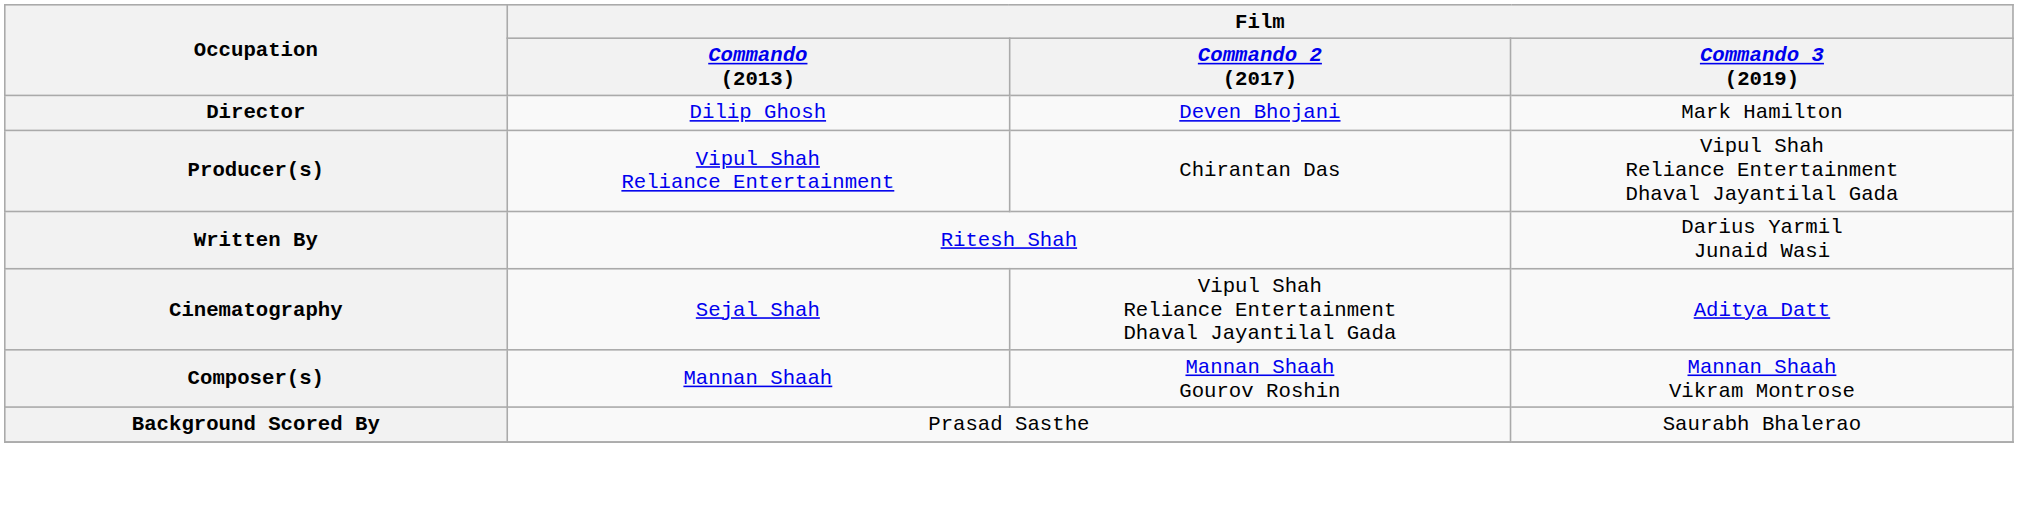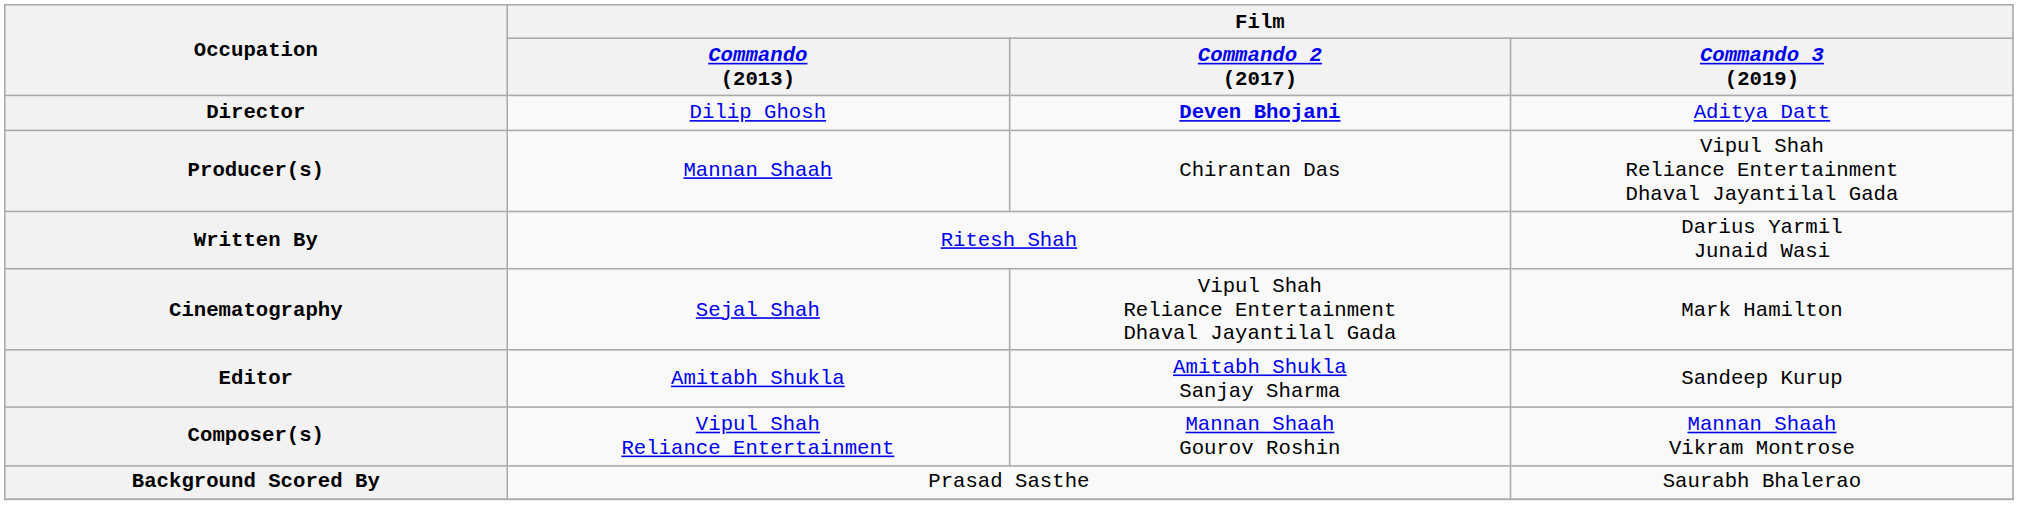 <table class="wikitable" style="text-align:center;" width="100%">
 <tr>
 <th rowspan="2">Occupation</th>
 <th colspan="3">Film</th>
 </tr>
 <tr>
 <th style="width:25%;"><em><a href='#'>Commando</a></em> <br>(2013)</th>
 <th style="width:25%;"><em><a href='#'>Commando 2</a></em> <br>(2017)</th>
 <th style="width:25%;"><em><a href='#'>Commando 3</a></em><br>(2019)</th>
 </tr>
 <tr>
 <th>Director</th>
 <td><a href='#'>Dilip Ghosh</a></td>
-<td><a href='#'>Deven Bhojani</a></td>
-<td>Mark Hamilton</td>
+<td><strong><a href='#'>Deven Bhojani</a></strong></td>
+<td><a href='#'>Aditya Datt</a></td>
 </tr>
 <tr>
 <th>Producer(s)</th>
-<td><a href='#'>Vipul Shah</a><br> <a href='#'>Reliance Entertainment</a></td>
+<td><a href='#'>Mannan Shaah</a></td>
 <td>Chirantan Das</td>
 <td>Vipul Shah <br> Reliance Entertainment <br> Dhaval Jayantilal Gada</td>
 </tr>
 <tr>
 <th>Written By</th>
 <td colspan="2"><a href='#'>Ritesh Shah</a></td>
 <td>Darius Yarmil <br> Junaid Wasi</td>
 </tr>
 <tr>
 <th>Cinematography</th>
 <td><a href='#'>Sejal Shah</a></td>
 <td>Vipul Shah <br> Reliance Entertainment <br> Dhaval Jayantilal Gada</td>
-<td><a href='#'>Aditya Datt</a></td>
+<td>Mark Hamilton</td>
+</tr>
+<tr>
+<th>Editor</th>
+<td><a href='#'>Amitabh Shukla</a></td>
+<td><a href='#'>Amitabh Shukla</a> <br>Sanjay Sharma</td>
+<td>Sandeep Kurup</td>
 </tr>
 <tr>
 <th>Composer(s)</th>
-<td><a href='#'>Mannan Shaah</a></td>
+<td><a href='#'>Vipul Shah</a><br> <a href='#'>Reliance Entertainment</a></td>
 <td><a href='#'>Mannan Shaah</a><br> Gourov Roshin</td>
 <td><a href='#'>Mannan Shaah</a><br> Vikram Montrose</td>
 </tr>
 <tr>
 <th>Background Scored By</th>
 <td colspan="2">Prasad Sasthe</td>
 <td>Saurabh Bhalerao</td>
 </tr>
 <tr>
 </tr>
 </table>
